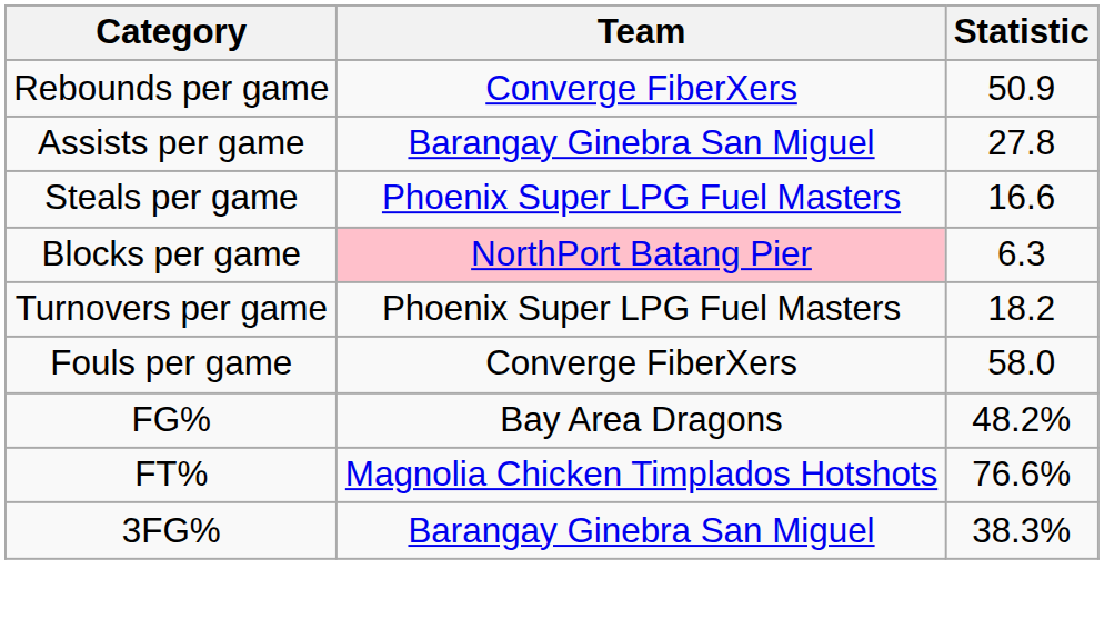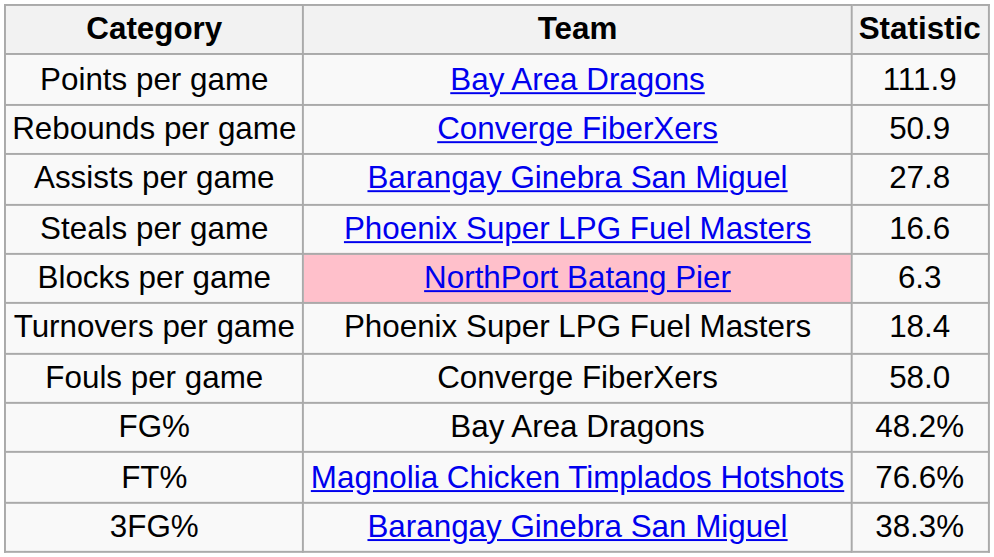 <table class="wikitable" style="text-align:center">
 <tr>
 <th>Category</th>
 <th>Team</th>
 <th>Statistic</th>
+</tr>
+<tr>
+<td>Points per game</td>
+<td><a href='#'>Bay Area Dragons</a></td>
+<td>111.9</td>
 </tr>
 <tr>
 <td>Rebounds per game</td>
 <td><a href='#'>Converge FiberXers</a></td>
 <td>50.9</td>
 </tr>
 <tr>
 <td>Assists per game</td>
 <td><a href='#'>Barangay Ginebra San Miguel</a></td>
 <td>27.8</td>
 </tr>
 <tr>
 <td>Steals per game</td>
 <td><a href='#'>Phoenix Super LPG Fuel Masters</a></td>
 <td>16.6</td>
 </tr>
 <tr>
 <td>Blocks per game</td>
 <td style="background: pink;"><a href='#'>NorthPort Batang Pier</a></td>
 <td>6.3</td>
 </tr>
 <tr>
 <td>Turnovers per game</td>
 <td>Phoenix Super LPG Fuel Masters</td>
-<td>18.2</td>
+<td>18.4</td>
 </tr>
 <tr>
 <td>Fouls per game</td>
 <td>Converge FiberXers</td>
 <td>58.0</td>
 </tr>
 <tr>
 <td>FG%</td>
 <td>Bay Area Dragons</td>
 <td>48.2%</td>
 </tr>
 <tr>
 <td>FT%</td>
 <td><a href='#'>Magnolia Chicken Timplados Hotshots</a></td>
 <td>76.6%</td>
 </tr>
 <tr>
 <td>3FG%</td>
 <td><a href='#'>Barangay Ginebra San Miguel</a></td>
 <td>38.3%</td>
 </tr>
 </table>
